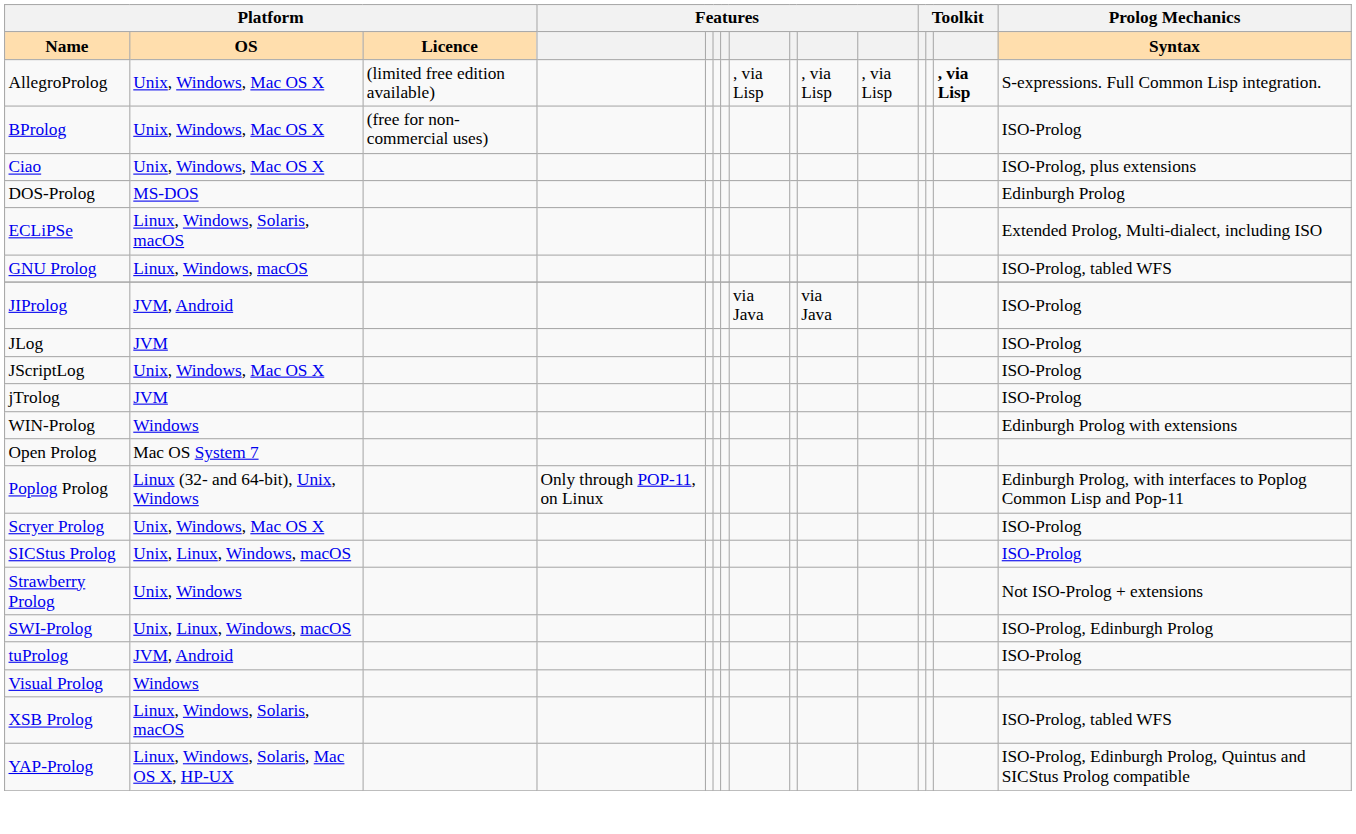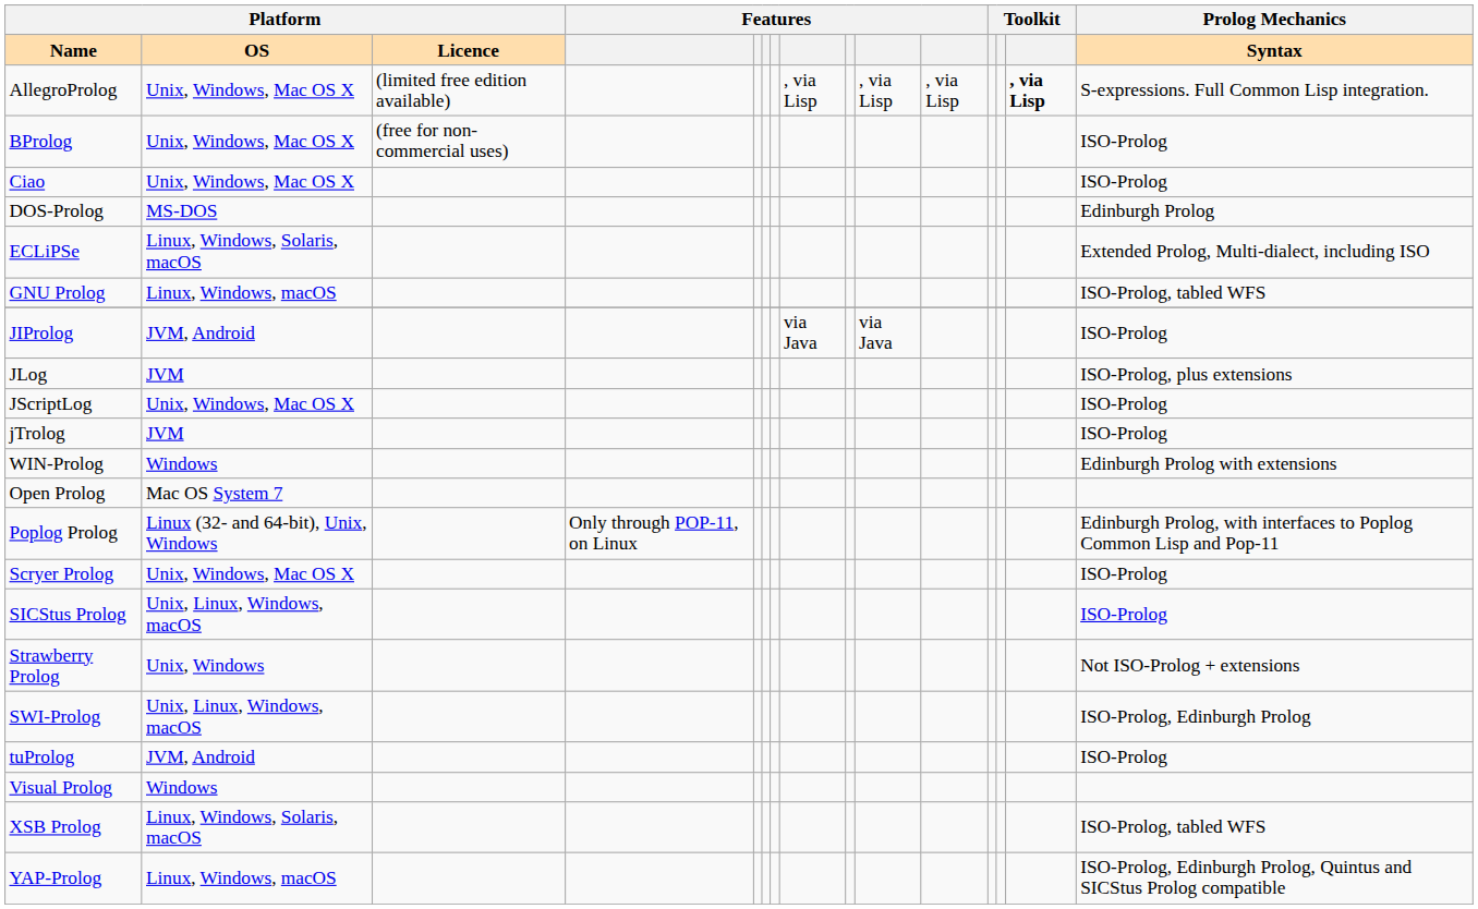 <table class="wikitable sortable">
 <tr>
 <th colspan="3">Platform</th>
 <th colspan="8">Features</th>
 <th colspan="3">Toolkit</th>
 <th>Prolog Mechanics</th>
 </tr>
 <tr>
 <th style="background:#ffdead;">Name</th>
 <th style="background:#ffdead;">OS</th>
 <th style="background:#ffdead;">Licence</th>
 <th></th>
 <th></th>
 <th></th>
 <th></th>
 <th></th>
 <th></th>
 <th></th>
 <th></th>
 <th></th>
 <th></th>
 <th></th>
 <th style="background:#ffdead;">Syntax</th>
 </tr>
 <tr>
 <td>AllegroProlog</td>
 <td><a href='#'>Unix</a>, <a href='#'>Windows</a>, <a href='#'>Mac OS X</a></td>
 <td> (limited free edition available)</td>
 <td></td>
 <td></td>
 <td></td>
 <td></td>
 <td>, via Lisp</td>
 <td></td>
 <td>, via Lisp</td>
 <td>, via Lisp</td>
 <td></td>
 <td></td>
 <td><strong>, via Lisp</strong></td>
 <td>S-expressions. Full Common Lisp integration.</td>
 </tr>
 <tr>
 <td><a href='#'>BProlog</a></td>
 <td><a href='#'>Unix</a>, <a href='#'>Windows</a>, <a href='#'>Mac OS X</a></td>
 <td> (free for non-commercial uses)</td>
 <td></td>
 <td></td>
 <td></td>
 <td></td>
 <td></td>
 <td></td>
 <td></td>
 <td></td>
 <td></td>
 <td></td>
 <td></td>
 <td>ISO-Prolog</td>
 </tr>
 <tr>
 <td><a href='#'>Ciao</a></td>
 <td><a href='#'>Unix</a>, <a href='#'>Windows</a>, <a href='#'>Mac OS X</a></td>
 <td></td>
 <td></td>
 <td></td>
 <td></td>
 <td></td>
 <td></td>
 <td></td>
 <td></td>
 <td></td>
 <td></td>
 <td></td>
 <td></td>
-<td>ISO-Prolog, plus extensions</td>
+<td>ISO-Prolog</td>
 </tr>
 <tr>
 <td>DOS-Prolog</td>
 <td><a href='#'>MS-DOS</a></td>
 <td></td>
 <td></td>
 <td></td>
 <td></td>
 <td></td>
 <td></td>
 <td></td>
 <td></td>
 <td></td>
 <td></td>
 <td></td>
 <td></td>
 <td>Edinburgh Prolog</td>
 </tr>
 <tr>
 <td><a href='#'>ECLiPSe</a></td>
 <td><a href='#'>Linux</a>, <a href='#'>Windows</a>, <a href='#'>Solaris</a>, <a href='#'>macOS</a></td>
 <td></td>
 <td></td>
 <td></td>
 <td></td>
 <td></td>
 <td></td>
 <td></td>
 <td></td>
 <td></td>
 <td></td>
 <td></td>
 <td></td>
 <td>Extended Prolog, Multi-dialect, including ISO</td>
 </tr>
 <tr>
 <td><a href='#'>GNU Prolog</a></td>
 <td><a href='#'>Linux</a>, <a href='#'>Windows</a>, <a href='#'>macOS</a></td>
 <td></td>
 <td></td>
 <td></td>
 <td></td>
 <td></td>
 <td></td>
 <td></td>
 <td></td>
 <td></td>
 <td></td>
 <td></td>
 <td></td>
 <td>ISO-Prolog, tabled WFS</td>
 </tr>
 <tr>
 </tr>
 <tr>
 <td><a href='#'>JIProlog</a></td>
 <td><a href='#'>JVM</a>, <a href='#'>Android</a></td>
 <td></td>
 <td></td>
 <td></td>
 <td></td>
 <td></td>
 <td> via Java</td>
 <td></td>
 <td> via Java</td>
 <td></td>
 <td></td>
 <td></td>
 <td></td>
 <td>ISO-Prolog</td>
 </tr>
 <tr>
 <td>JLog</td>
 <td><a href='#'>JVM</a></td>
 <td></td>
 <td></td>
 <td></td>
 <td></td>
 <td></td>
 <td></td>
 <td></td>
 <td></td>
 <td></td>
 <td></td>
 <td></td>
 <td></td>
-<td>ISO-Prolog</td>
+<td>ISO-Prolog, plus extensions</td>
 </tr>
 <tr>
 <td>JScriptLog</td>
 <td><a href='#'>Unix</a>, <a href='#'>Windows</a>, <a href='#'>Mac OS X</a></td>
 <td></td>
 <td></td>
 <td></td>
 <td></td>
 <td></td>
 <td></td>
 <td></td>
 <td></td>
 <td></td>
 <td></td>
 <td></td>
 <td></td>
 <td>ISO-Prolog</td>
 </tr>
 <tr>
 <td>jTrolog</td>
 <td><a href='#'>JVM</a></td>
 <td></td>
 <td></td>
 <td></td>
 <td></td>
 <td></td>
 <td></td>
 <td></td>
 <td></td>
 <td></td>
 <td></td>
 <td></td>
 <td></td>
 <td>ISO-Prolog</td>
 </tr>
 <tr>
 <td>WIN-Prolog</td>
 <td><a href='#'>Windows</a></td>
 <td></td>
 <td></td>
 <td></td>
 <td></td>
 <td></td>
 <td></td>
 <td></td>
 <td></td>
 <td></td>
 <td></td>
 <td></td>
 <td></td>
 <td>Edinburgh Prolog with extensions</td>
 </tr>
 <tr>
 <td>Open Prolog</td>
 <td>Mac OS <a href='#'>System 7</a></td>
 <td></td>
 <td></td>
 <td></td>
 <td></td>
 <td></td>
 <td></td>
 <td></td>
 <td></td>
 <td></td>
 <td></td>
 <td></td>
 <td></td>
 <td></td>
 </tr>
 <tr>
 <td><a href='#'>Poplog</a> Prolog</td>
 <td><a href='#'>Linux</a> (32- and 64-bit), <a href='#'>Unix</a>, <a href='#'>Windows</a></td>
 <td></td>
 <td>Only through <a href='#'>POP-11</a>, on Linux</td>
 <td></td>
 <td></td>
 <td></td>
 <td></td>
 <td></td>
 <td></td>
 <td></td>
 <td></td>
 <td></td>
 <td></td>
 <td>Edinburgh Prolog, with interfaces to Poplog Common Lisp and Pop-11</td>
 </tr>
 <tr>
 <td><a href='#'>Scryer Prolog</a></td>
 <td><a href='#'>Unix</a>, <a href='#'>Windows</a>, <a href='#'>Mac OS X</a></td>
 <td></td>
 <td></td>
 <td></td>
 <td></td>
 <td></td>
 <td></td>
 <td></td>
 <td></td>
 <td></td>
 <td></td>
 <td></td>
 <td></td>
 <td>ISO-Prolog</td>
 </tr>
 <tr>
 <td><a href='#'>SICStus Prolog</a></td>
 <td><a href='#'>Unix</a>, <a href='#'>Linux</a>, <a href='#'>Windows</a>, <a href='#'>macOS</a></td>
 <td></td>
 <td></td>
 <td></td>
 <td></td>
 <td></td>
 <td></td>
 <td></td>
 <td></td>
 <td></td>
 <td></td>
 <td></td>
 <td></td>
 <td><a href='#'>ISO-Prolog</a></td>
 </tr>
 <tr>
 <td><a href='#'>Strawberry Prolog</a></td>
 <td><a href='#'>Unix</a>, <a href='#'>Windows</a></td>
 <td></td>
 <td></td>
 <td></td>
 <td></td>
 <td></td>
 <td></td>
 <td></td>
 <td></td>
 <td></td>
 <td></td>
 <td></td>
 <td></td>
 <td>Not ISO-Prolog + extensions</td>
 </tr>
 <tr>
 <td><a href='#'>SWI-Prolog</a></td>
 <td><a href='#'>Unix</a>, <a href='#'>Linux</a>, <a href='#'>Windows</a>, <a href='#'>macOS</a></td>
 <td></td>
 <td></td>
 <td></td>
 <td></td>
 <td></td>
 <td></td>
 <td></td>
 <td></td>
 <td></td>
 <td></td>
 <td></td>
 <td></td>
 <td>ISO-Prolog, Edinburgh Prolog</td>
 </tr>
 <tr>
 <td><a href='#'>tuProlog</a></td>
 <td><a href='#'>JVM</a>, <a href='#'>Android</a></td>
 <td></td>
 <td></td>
 <td></td>
 <td></td>
 <td></td>
 <td></td>
 <td></td>
 <td></td>
 <td></td>
 <td></td>
 <td></td>
 <td></td>
 <td>ISO-Prolog</td>
 </tr>
 <tr>
 <td><a href='#'>Visual Prolog</a></td>
 <td><a href='#'>Windows</a></td>
 <td></td>
 <td></td>
 <td></td>
 <td></td>
 <td></td>
 <td></td>
 <td></td>
 <td></td>
 <td></td>
 <td></td>
 <td></td>
 <td></td>
 <td></td>
 </tr>
 <tr>
 <td><a href='#'>XSB Prolog</a></td>
 <td><a href='#'>Linux</a>, <a href='#'>Windows</a>, <a href='#'>Solaris</a>, <a href='#'>macOS</a></td>
 <td></td>
 <td></td>
 <td></td>
 <td></td>
 <td></td>
 <td></td>
 <td></td>
 <td></td>
 <td></td>
 <td></td>
 <td></td>
 <td></td>
 <td>ISO-Prolog, tabled WFS</td>
 </tr>
 <tr>
 <td><a href='#'>YAP-Prolog</a></td>
-<td><a href='#'>Linux</a>, <a href='#'>Windows</a>, <a href='#'>Solaris</a>, <a href='#'>Mac OS X</a>, <a href='#'>HP-UX</a></td>
+<td><a href='#'>Linux</a>, <a href='#'>Windows</a>, <a href='#'>macOS</a></td>
 <td></td>
 <td></td>
 <td></td>
 <td></td>
 <td></td>
 <td></td>
 <td></td>
 <td></td>
 <td></td>
 <td></td>
 <td></td>
 <td></td>
 <td>ISO-Prolog, Edinburgh Prolog, Quintus and SICStus Prolog compatible</td>
 </tr>
 </table>
